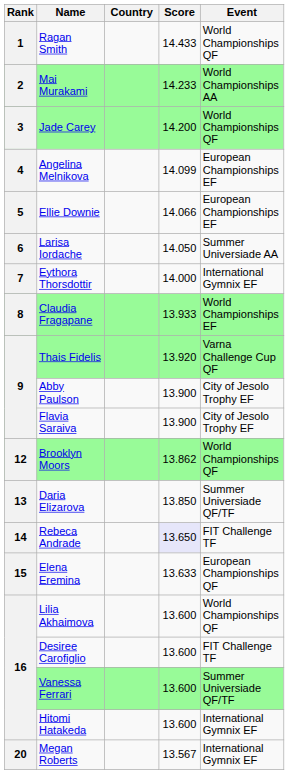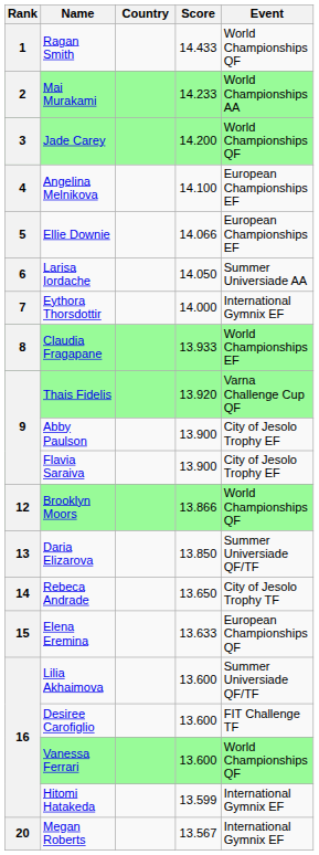 <table class="wikitable sortable" style="width:65%;">
 <tr>
 <th style="text-align:center; width:5%;">Rank</th>
 <th style="text-align:center; width:25%;">Name</th>
 <th style="text-align:center; width:20%;">Country</th>
 <th style="text-align:center; width:15%;">Score</th>
 <th style="text-align:center; width:30%;">Event</th>
 </tr>
 <tr>
 <th>1</th>
 <td><a href='#'>Ragan Smith</a></td>
 <td></td>
 <td align=center>14.433</td>
 <td>World Championships QF</td>
 </tr>
 <tr style="background:#98fb98;">
 <th>2</th>
 <td><a href='#'>Mai Murakami</a></td>
 <td></td>
 <td align=center>14.233</td>
 <td>World Championships AA</td>
 </tr>
 <tr style="background:#98fb98;">
 <th>3</th>
 <td><a href='#'>Jade Carey</a></td>
 <td></td>
 <td align=center>14.200</td>
 <td>World Championships QF</td>
 </tr>
 <tr>
 <th>4</th>
 <td><a href='#'>Angelina Melnikova</a></td>
 <td></td>
-<td align=center>14.099</td>
+<td align=center>14.100</td>
 <td>European Championships EF</td>
 </tr>
 <tr>
 <th>5</th>
 <td><a href='#'>Ellie Downie</a></td>
 <td></td>
 <td align=center>14.066</td>
 <td>European Championships EF</td>
 </tr>
 <tr>
 <th>6</th>
 <td><a href='#'>Larisa Iordache</a></td>
 <td></td>
 <td align="center">14.050</td>
 <td>Summer Universiade AA</td>
 </tr>
 <tr>
 <th>7</th>
 <td><a href='#'>Eythora Thorsdottir</a></td>
 <td></td>
 <td align=center>14.000</td>
 <td>International Gymnix EF</td>
 </tr>
 <tr style="background:#98fb98;">
 <th>8</th>
 <td><a href='#'>Claudia Fragapane</a></td>
 <td></td>
 <td align="center">13.933</td>
 <td>World Championships EF</td>
 </tr>
 <tr style="background:#98fb98;">
 <th rowspan="3">9</th>
 <td><a href='#'>Thais Fidelis</a></td>
 <td></td>
 <td align="center">13.920</td>
 <td>Varna Challenge Cup QF</td>
 </tr>
 <tr>
 <td><a href='#'>Abby Paulson</a></td>
 <td></td>
 <td align="center">13.900</td>
 <td>City of Jesolo Trophy EF</td>
 </tr>
 <tr>
 <td><a href='#'>Flavia Saraiva</a></td>
 <td></td>
 <td align=center>13.900</td>
 <td>City of Jesolo Trophy EF</td>
 </tr>
 <tr style="background:#98fb98;">
 <th>12</th>
 <td><a href='#'>Brooklyn Moors</a></td>
 <td></td>
-<td align="center">13.862</td>
+<td align="center">13.866</td>
 <td>World Championships QF</td>
 </tr>
 <tr>
 <th>13</th>
 <td><a href='#'>Daria Elizarova</a></td>
 <td></td>
 <td align="center">13.850</td>
 <td>Summer Universiade QF/TF</td>
 </tr>
 <tr>
 <th>14</th>
 <td><a href='#'>Rebeca Andrade</a></td>
 <td></td>
-<td align="center" style="background: lavender;">13.650</td>
-<td>FIT Challenge TF</td>
+<td align="center">13.650</td>
+<td>City of Jesolo Trophy TF</td>
 </tr>
 <tr>
 <th>15</th>
 <td><a href='#'>Elena Eremina</a></td>
 <td></td>
 <td align="center">13.633</td>
 <td>European Championships QF</td>
 </tr>
 <tr>
 <th rowspan="4">16</th>
 <td><a href='#'>Lilia Akhaimova</a></td>
 <td></td>
 <td align="center">13.600</td>
-<td>World Championships QF</td>
+<td>Summer Universiade QF/TF</td>
 </tr>
 <tr>
 <td><a href='#'>Desiree Carofiglio</a></td>
 <td></td>
 <td align="center">13.600</td>
 <td>FIT Challenge TF</td>
 </tr>
 <tr style="background:#98fb98;">
 <td><a href='#'>Vanessa Ferrari</a></td>
 <td></td>
 <td align="center">13.600</td>
-<td>Summer Universiade QF/TF</td>
+<td>World Championships QF</td>
 </tr>
 <tr>
 <td><a href='#'>Hitomi Hatakeda</a></td>
 <td></td>
-<td align="center">13.600</td>
+<td align="center">13.599</td>
 <td>International Gymnix EF</td>
 </tr>
 <tr>
 <th>20</th>
 <td><a href='#'>Megan Roberts</a></td>
 <td></td>
 <td align="center">13.567</td>
 <td>International Gymnix EF</td>
 </tr>
 </table>
